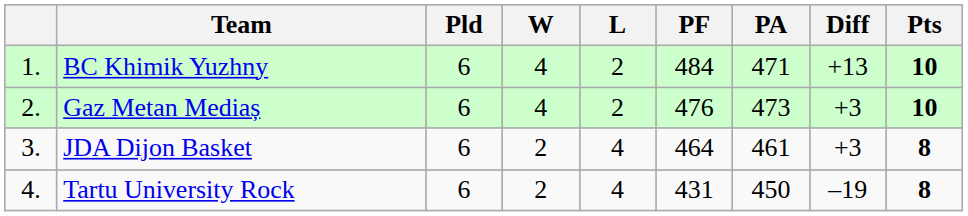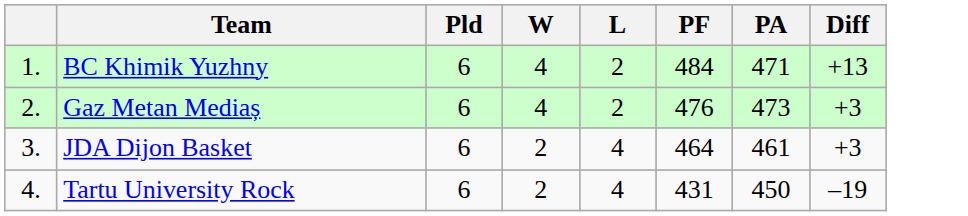 <table class="wikitable" style="text-align:center">
 <tr>
 <th width=25></th>
 <th width=220>Team</th>
 <th width=40>Pld</th>
 <th width=40>W</th>
 <th width=40>L</th>
 <th width=40>PF</th>
 <th width=40>PA</th>
 <th width=40>Diff</th>
-<th width=40>Pts</th>
 </tr>
 <tr bgcolor=ccffcc>
 <td>1.</td>
 <td align=left> <a href='#'>BC Khimik Yuzhny</a></td>
 <td>6</td>
 <td>4</td>
 <td>2</td>
 <td>484</td>
 <td>471</td>
 <td>+13</td>
-<td><strong>10</strong></td>
 </tr>
 <tr bgcolor=ccffcc>
 <td>2.</td>
 <td align=left> <a href='#'>Gaz Metan Mediaș</a></td>
 <td>6</td>
 <td>4</td>
 <td>2</td>
 <td>476</td>
 <td>473</td>
 <td>+3</td>
-<td><strong>10</strong></td>
 </tr>
 <tr>
 <td>3.</td>
 <td align=left> <a href='#'>JDA Dijon Basket</a></td>
 <td>6</td>
 <td>2</td>
 <td>4</td>
 <td>464</td>
 <td>461</td>
 <td>+3</td>
-<td><strong>8</strong></td>
 </tr>
 <tr>
 <td>4.</td>
 <td align=left> <a href='#'>Tartu University Rock</a></td>
 <td>6</td>
 <td>2</td>
 <td>4</td>
 <td>431</td>
 <td>450</td>
 <td>–19</td>
-<td><strong>8</strong></td>
 </tr>
 </table>
